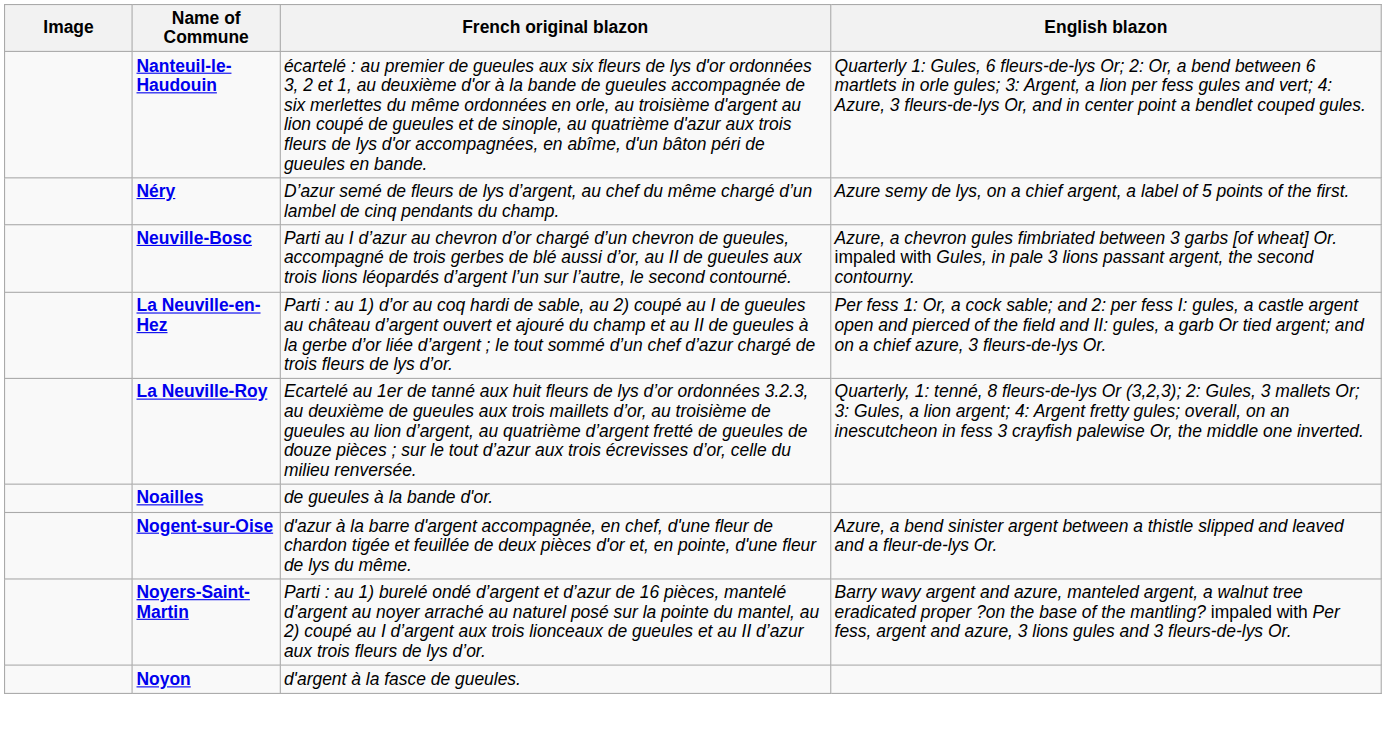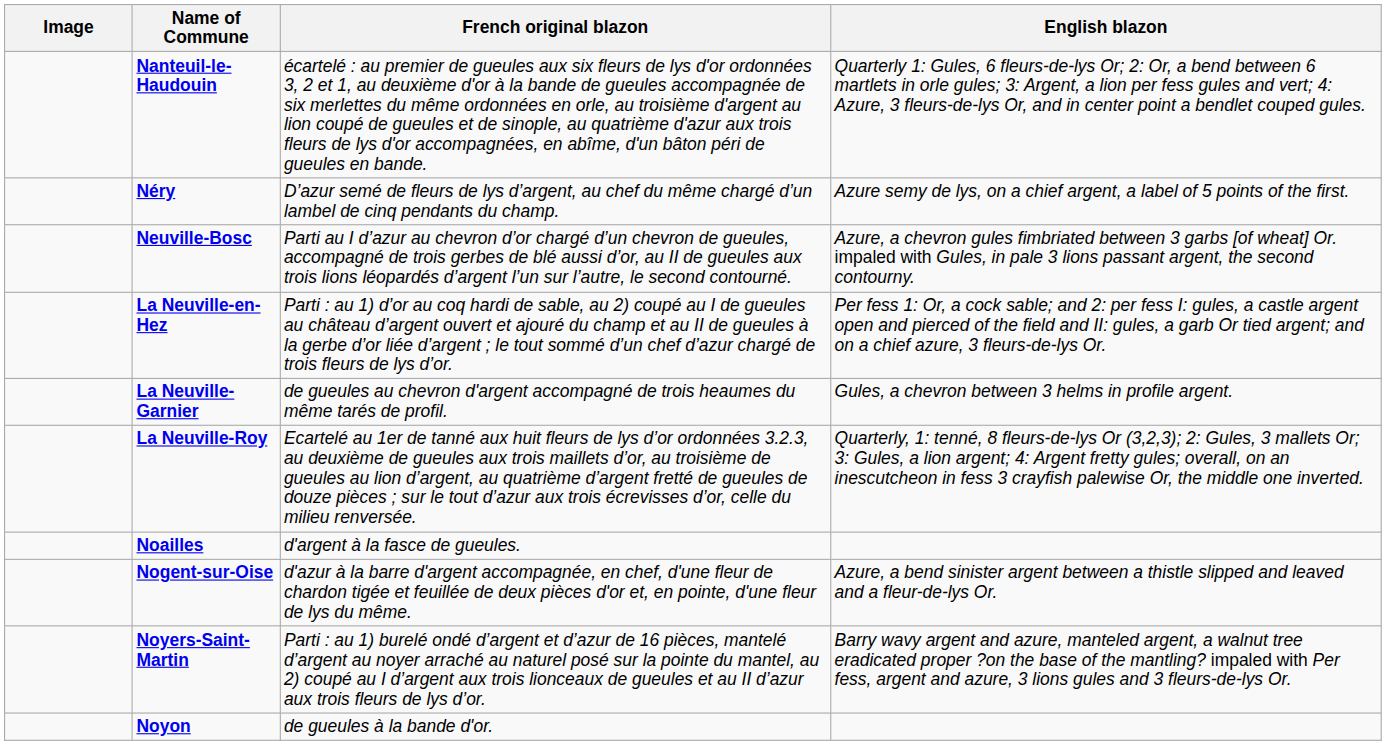 <table class="wikitable" width="100%">
 <tr>
 <th width="110">Image</th>
 <th>Name of Commune</th>
 <th width="40%">French original blazon</th>
 <th width="40%">English blazon</th>
 </tr>
 <tr valign=top>
 <td align=center></td>
 <td><strong><a href='#'>Nanteuil-le-Haudouin</a></strong></td>
 <td><em>écartelé : au premier de gueules aux six fleurs de lys d'or ordonnées 3, 2 et 1, au deuxième d'or à la bande de gueules accompagnée de six merlettes du même ordonnées en orle, au troisième d'argent au lion coupé de gueules et de sinople, au quatrième d'azur aux trois fleurs de lys d'or accompagnées, en abîme, d'un bâton péri de gueules en bande.</em></td>
 <td><em>Quarterly 1: Gules, 6 fleurs-de-lys Or; 2: Or, a bend between 6 martlets in orle  gules; 3: Argent, a lion per fess gules and vert; 4: Azure, 3 fleurs-de-lys Or, and in center point a bendlet couped gules.</em></td>
 </tr>
 <tr valign=top>
 <td align=center><br></td>
 <td><strong><a href='#'>Néry</a></strong></td>
 <td><em>D’azur semé de fleurs de lys d’argent, au chef du même chargé d’un lambel de cinq pendants du champ.</em></td>
 <td><em>Azure semy de lys, on a chief argent, a label of 5 points of the first.</em></td>
 </tr>
 <tr valign=top>
 <td align=center><br></td>
 <td><strong><a href='#'>Neuville-Bosc</a></strong></td>
 <td><em>Parti au I d’azur au chevron d’or chargé d’un chevron de gueules, accompagné de trois gerbes de blé aussi d’or, au II de gueules aux trois lions léopardés d’argent l’un sur l’autre, le second contourné.</em></td>
 <td><em>Azure, a chevron gules fimbriated between 3 garbs [of wheat] Or.</em> impaled with <em>Gules, in pale 3 lions passant argent, the second contourny.</em></td>
 </tr>
 <tr valign=top>
 <td align=center></td>
 <td><strong><a href='#'>La Neuville-en-Hez</a></strong></td>
 <td><em>Parti : au 1) d’or au coq hardi de sable, au 2) coupé au I de gueules au château d’argent ouvert et ajouré du champ et au II de gueules à la gerbe d’or liée d’argent ; le tout sommé d’un chef d’azur chargé de trois fleurs de lys d’or.</em></td>
 <td><em>Per fess 1: Or, a cock sable; and 2: per fess I: gules, a castle argent open and pierced of the field and II: gules, a garb Or tied argent; and on a chief azure, 3 fleurs-de-lys Or.</em></td>
 </tr>
 <tr valign=top>
 <td align=center><br></td>
+<td><strong><a href='#'>La Neuville-Garnier</a></strong></td>
+<td><em>de gueules au chevron d'argent accompagné de trois heaumes du même tarés de profil.</em></td>
+<td><em>Gules, a chevron between 3 helms in profile argent.</em></td>
+</tr>
+<tr valign=top>
+<td align=center><br></td>
 <td><strong><a href='#'>La Neuville-Roy</a></strong></td>
 <td><em>Ecartelé au 1er de tanné aux huit fleurs de lys d’or ordonnées 3.2.3, au deuxième de gueules aux trois maillets d’or, au troisième de gueules au lion d’argent, au quatrième d’argent fretté de gueules de douze pièces ; sur le tout d’azur aux trois écrevisses d’or, celle du milieu renversée.</em></td>
 <td><em>Quarterly, 1: tenné, 8 fleurs-de-lys Or (3,2,3); 2: Gules, 3 mallets Or; 3: Gules, a lion argent; 4: Argent fretty gules; overall, on an inescutcheon in fess 3 crayfish palewise Or, the middle one inverted.</em></td>
 </tr>
 <tr valign=top>
 <td align=center></td>
 <td><strong><a href='#'>Noailles</a></strong></td>
-<td><em>de gueules à la bande d'or.</em></td>
+<td><em>d'argent à la fasce de gueules.</em></td>
 <td></td>
 </tr>
 <tr valign=top>
 <td align=center></td>
 <td><strong><a href='#'>Nogent-sur-Oise</a></strong></td>
 <td><em>d'azur à la barre d'argent accompagnée, en chef, d'une fleur de chardon tigée et feuillée de deux pièces d'or et, en pointe, d'une fleur de lys du même.</em></td>
 <td><em>Azure, a bend sinister argent between a thistle slipped and leaved and a fleur-de-lys Or.</em></td>
 </tr>
 <tr valign=top>
 <td align=center></td>
 <td><strong><a href='#'>Noyers-Saint-Martin</a></strong></td>
 <td><em>Parti : au 1) burelé ondé d’argent et d’azur de 16 pièces, mantelé d’argent au noyer arraché au naturel posé sur la pointe du mantel, au 2) coupé au I d’argent aux trois lionceaux de gueules et au II d’azur aux trois fleurs de lys d’or.</em></td>
 <td><em>Barry wavy argent and azure, manteled argent, a walnut tree eradicated proper ?on the base of the mantling?</em> impaled with <em>Per fess, argent and azure, 3 lions gules and 3 fleurs-de-lys Or.</em></td>
 </tr>
 <tr valign=top>
 <td align=center></td>
 <td><strong><a href='#'>Noyon</a></strong></td>
-<td><em>d'argent à la fasce de gueules.</em></td>
+<td><em>de gueules à la bande d'or.</em></td>
 <td></td>
 </tr>
 </table>
